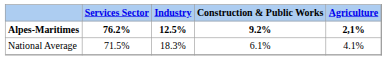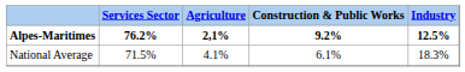 <table align="center" rules="all" cellspacing="0" cellpadding="4" style="border: 1px solid #999; border-right: 2px solid #999; border-bottom:2px solid #999; background: #FFFFFF">
 <tr style="background: #adcdf1">
 <th></th>
 <th><a href='#'>Services Sector</a></th>
+<th><a href='#'>Agriculture</a></th>
+<th>Construction & Public Works</th>
 <th><a href='#'>Industry</a></th>
-<th>Construction & Public Works</th>
-<th><a href='#'>Agriculture</a></th>
 </tr>
 <tr>
 <td><strong>Alpes-Maritimes</strong></td>
 <td align=center><strong>76.2%</strong></td>
+<td align=center><strong>2,1%</strong></td>
+<td align=center><strong>9.2%</strong></td>
 <td align=center><strong>12.5%</strong></td>
-<td align=center><strong>9.2%</strong></td>
-<td align=center><strong>2,1%</strong></td>
 </tr>
 <tr>
 <td>National Average</td>
 <td align=center>71.5%</td>
+<td align=center>4.1%</td>
+<td align=center>6.1%</td>
 <td align=center>18.3%</td>
-<td align=center>6.1%</td>
-<td align=center>4.1%</td>
 </tr>
 </table>
